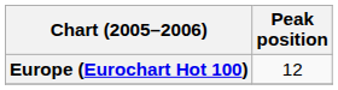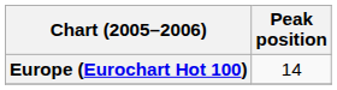 <table class="wikitable sortable plainrowheaders" style="text-align:center">
 <tr>
 <th scope="col">Chart (2005–2006)</th>
 <th scope="col">Peak<br>position</th>
 </tr>
 <tr>
 <th scope="row">Europe (<a href='#'>Eurochart Hot 100</a>)</th>
-<td>12</td>
+<td>14</td>
 </tr>
 <tr>
 </tr>
 <tr>
 </tr>
 <tr>
 </tr>
 <tr>
 </tr>
 </table>
